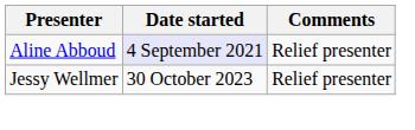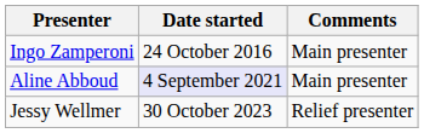 <table class="wikitable sortable">
 <tr>
 <th>Presenter</th>
 <th>Date started</th>
 <th>Comments</th>
 </tr>
 <tr>
+<td><a href='#'>Ingo Zamperoni</a></td>
+<td>24 October 2016</td>
+<td>Main presenter</td>
+</tr>
+<tr>
 <td><a href='#'>Aline Abboud</a></td>
 <td style="background: lavender;">4 September 2021</td>
-<td>Relief presenter</td>
+<td>Main presenter</td>
 </tr>
 <tr>
 <td>Jessy Wellmer</td>
 <td>30 October 2023</td>
 <td>Relief presenter</td>
 </tr>
 </table>
